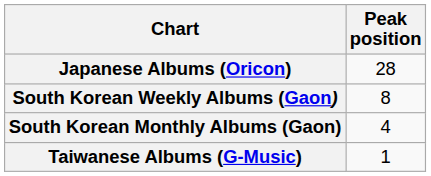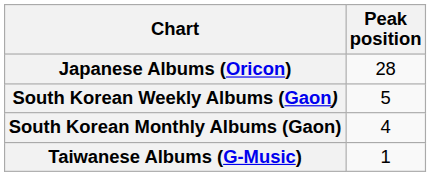 <table class="wikitable plainrowheaders sortable">
 <tr>
 <th>Chart</th>
 <th>Peak<br>position</th>
 </tr>
 <tr>
 <th scope="row">Japanese Albums (<a href='#'>Oricon</a>)</th>
 <td align="center">28</td>
 </tr>
 <tr>
 <th scope="row">South Korean Weekly Albums (<a href='#'>Gaon</a><em>)</em></th>
-<td align="center">8</td>
+<td align="center">5</td>
 </tr>
 <tr>
 <th scope="row">South Korean Monthly Albums (Gaon)</th>
 <td align="center">4</td>
 </tr>
 <tr>
 <th scope="row">Taiwanese Albums (<a href='#'>G-Music</a>)</th>
 <td align="center">1</td>
 </tr>
 </table>
